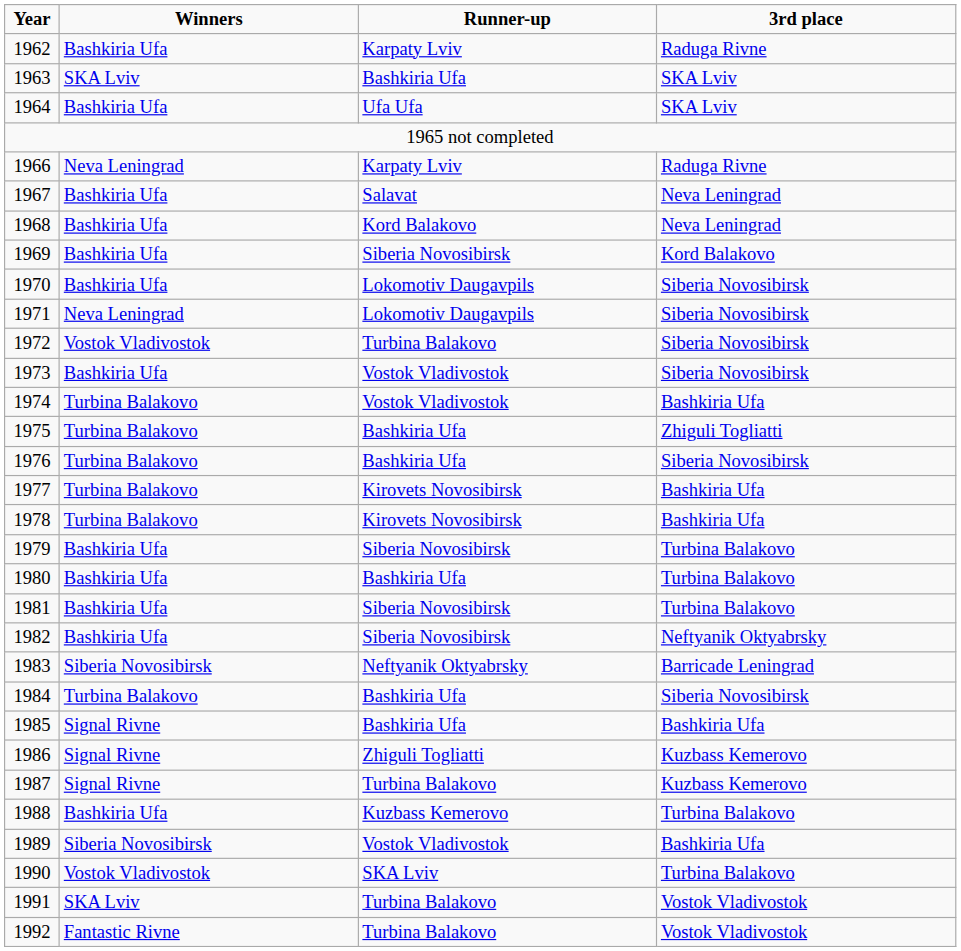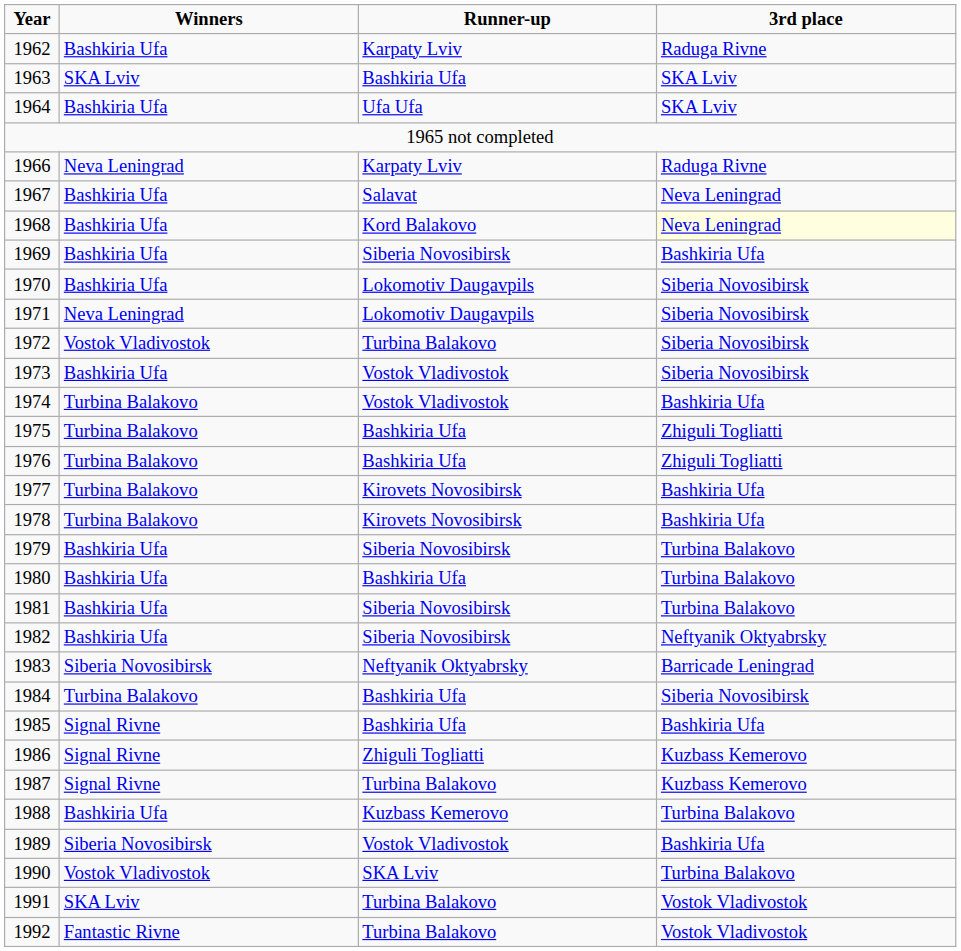 <table class="wikitable">
 <tr align=center>
 <td width=40px  ><strong>Year</strong></td>
 <td width=250px ><strong>Winners</strong></td>
 <td width=250px ><strong>Runner-up</strong></td>
 <td width=250px ><strong>3rd place</strong></td>
 </tr>
 <tr>
 <td align=center>1962</td>
 <td><a href='#'>Bashkiria Ufa</a></td>
 <td><a href='#'>Karpaty Lviv</a></td>
 <td><a href='#'>Raduga Rivne</a></td>
 </tr>
 <tr>
 <td align=center>1963</td>
 <td><a href='#'>SKA Lviv</a></td>
 <td><a href='#'>Bashkiria Ufa</a></td>
 <td><a href='#'>SKA Lviv</a></td>
 </tr>
 <tr>
 <td align=center>1964</td>
 <td><a href='#'>Bashkiria Ufa</a></td>
 <td><a href='#'>Ufa Ufa</a></td>
 <td><a href='#'>SKA Lviv</a></td>
 </tr>
 <tr>
 <td colspan=4 align=center>1965 not completed</td>
 </tr>
 <tr>
 <td align=center>1966</td>
 <td><a href='#'>Neva Leningrad</a></td>
 <td><a href='#'>Karpaty Lviv</a></td>
 <td><a href='#'>Raduga Rivne</a></td>
 </tr>
 <tr>
 <td align=center>1967</td>
 <td><a href='#'>Bashkiria Ufa</a></td>
 <td><a href='#'>Salavat</a></td>
 <td><a href='#'>Neva Leningrad</a></td>
 </tr>
 <tr>
 <td align=center>1968</td>
 <td><a href='#'>Bashkiria Ufa</a></td>
 <td><a href='#'>Kord Balakovo</a></td>
-<td><a href='#'>Neva Leningrad</a></td>
+<td style="background: lightyellow;"><a href='#'>Neva Leningrad</a></td>
 </tr>
 <tr>
 <td align=center>1969</td>
 <td><a href='#'>Bashkiria Ufa</a></td>
 <td><a href='#'>Siberia Novosibirsk</a></td>
-<td><a href='#'>Kord Balakovo</a></td>
+<td><a href='#'>Bashkiria Ufa</a></td>
 </tr>
 <tr>
 <td align=center>1970</td>
 <td><a href='#'>Bashkiria Ufa</a></td>
 <td><a href='#'>Lokomotiv Daugavpils</a></td>
 <td><a href='#'>Siberia Novosibirsk</a></td>
 </tr>
 <tr>
 <td align=center>1971</td>
 <td><a href='#'>Neva Leningrad</a></td>
 <td><a href='#'>Lokomotiv Daugavpils</a></td>
 <td><a href='#'>Siberia Novosibirsk</a></td>
 </tr>
 <tr>
 <td align=center>1972</td>
 <td><a href='#'>Vostok Vladivostok</a></td>
 <td><a href='#'>Turbina Balakovo</a></td>
 <td><a href='#'>Siberia Novosibirsk</a></td>
 </tr>
 <tr>
 <td align=center>1973</td>
 <td><a href='#'>Bashkiria Ufa</a></td>
 <td><a href='#'>Vostok Vladivostok</a></td>
 <td><a href='#'>Siberia Novosibirsk</a></td>
 </tr>
 <tr>
 <td align=center>1974</td>
 <td><a href='#'>Turbina Balakovo</a></td>
 <td><a href='#'>Vostok Vladivostok</a></td>
 <td><a href='#'>Bashkiria Ufa</a></td>
 </tr>
 <tr>
 <td align=center>1975</td>
 <td><a href='#'>Turbina Balakovo</a></td>
 <td><a href='#'>Bashkiria Ufa</a></td>
 <td><a href='#'>Zhiguli Togliatti</a></td>
 </tr>
 <tr>
 <td align=center>1976</td>
 <td><a href='#'>Turbina Balakovo</a></td>
 <td><a href='#'>Bashkiria Ufa</a></td>
-<td><a href='#'>Siberia Novosibirsk</a></td>
+<td><a href='#'>Zhiguli Togliatti</a></td>
 </tr>
 <tr>
 <td align=center>1977</td>
 <td><a href='#'>Turbina Balakovo</a></td>
 <td><a href='#'>Kirovets Novosibirsk</a></td>
 <td><a href='#'>Bashkiria Ufa</a></td>
 </tr>
 <tr>
 <td align=center>1978</td>
 <td><a href='#'>Turbina Balakovo</a></td>
 <td><a href='#'>Kirovets Novosibirsk</a></td>
 <td><a href='#'>Bashkiria Ufa</a></td>
 </tr>
 <tr>
 <td align=center>1979</td>
 <td><a href='#'>Bashkiria Ufa</a></td>
 <td><a href='#'>Siberia Novosibirsk</a></td>
 <td><a href='#'>Turbina Balakovo</a></td>
 </tr>
 <tr>
 <td align=center>1980</td>
 <td><a href='#'>Bashkiria Ufa</a></td>
 <td><a href='#'>Bashkiria Ufa</a></td>
 <td><a href='#'>Turbina Balakovo</a></td>
 </tr>
 <tr>
 <td align=center>1981</td>
 <td><a href='#'>Bashkiria Ufa</a></td>
 <td><a href='#'>Siberia Novosibirsk</a></td>
 <td><a href='#'>Turbina Balakovo</a></td>
 </tr>
 <tr>
 <td align=center>1982</td>
 <td><a href='#'>Bashkiria Ufa</a></td>
 <td><a href='#'>Siberia Novosibirsk</a></td>
 <td><a href='#'>Neftyanik Oktyabrsky</a></td>
 </tr>
 <tr>
 <td align=center>1983</td>
 <td><a href='#'>Siberia Novosibirsk</a></td>
 <td><a href='#'>Neftyanik Oktyabrsky</a></td>
 <td><a href='#'>Barricade Leningrad</a></td>
 </tr>
 <tr>
 <td align=center>1984</td>
 <td><a href='#'>Turbina Balakovo</a></td>
 <td><a href='#'>Bashkiria Ufa</a></td>
 <td><a href='#'>Siberia Novosibirsk</a></td>
 </tr>
 <tr>
 <td align=center>1985</td>
 <td><a href='#'>Signal Rivne</a></td>
 <td><a href='#'>Bashkiria Ufa</a></td>
 <td><a href='#'>Bashkiria Ufa</a></td>
 </tr>
 <tr>
 <td align=center>1986</td>
 <td><a href='#'>Signal Rivne</a></td>
 <td><a href='#'>Zhiguli Togliatti</a></td>
 <td><a href='#'>Kuzbass Kemerovo</a></td>
 </tr>
 <tr>
 <td align=center>1987</td>
 <td><a href='#'>Signal Rivne</a></td>
 <td><a href='#'>Turbina Balakovo</a></td>
 <td><a href='#'>Kuzbass Kemerovo</a></td>
 </tr>
 <tr>
 <td align=center>1988</td>
 <td><a href='#'>Bashkiria Ufa</a></td>
 <td><a href='#'>Kuzbass Kemerovo</a></td>
 <td><a href='#'>Turbina Balakovo</a></td>
 </tr>
 <tr>
 <td align=center>1989</td>
 <td><a href='#'>Siberia Novosibirsk</a></td>
 <td><a href='#'>Vostok Vladivostok</a></td>
 <td><a href='#'>Bashkiria Ufa</a></td>
 </tr>
 <tr>
 <td align=center>1990</td>
 <td><a href='#'>Vostok Vladivostok</a></td>
 <td><a href='#'>SKA Lviv</a></td>
 <td><a href='#'>Turbina Balakovo</a></td>
 </tr>
 <tr>
 <td align=center>1991</td>
 <td><a href='#'>SKA Lviv</a></td>
 <td><a href='#'>Turbina Balakovo</a></td>
 <td><a href='#'>Vostok Vladivostok</a></td>
 </tr>
 <tr>
 <td align=center>1992</td>
 <td><a href='#'>Fantastic Rivne</a></td>
 <td><a href='#'>Turbina Balakovo</a></td>
 <td><a href='#'>Vostok Vladivostok</a></td>
 </tr>
 </table>
